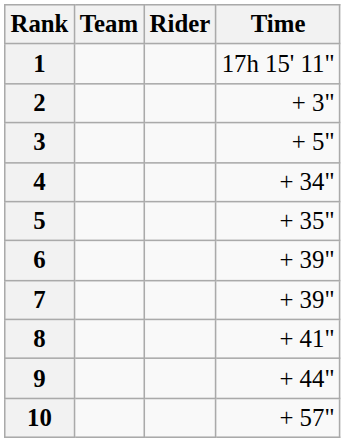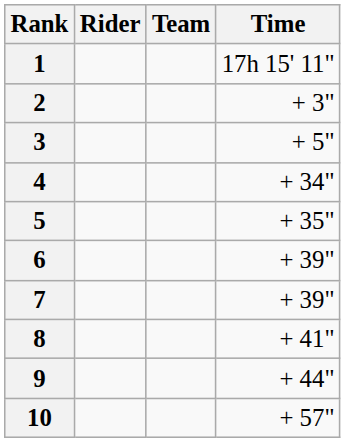 <table class="wikitable" margin-bottom:0;">
 <tr>
 <th scope="col">Rank</th>
+<th scope="col">Rider</th>
 <th scope="col">Team</th>
-<th scope="col">Rider</th>
 <th scope="col">Time</th>
 </tr>
 <tr>
 <th scope="row">1</th>
+<td> </td>
 <td></td>
-<td> </td>
 <td align="right">17h 15' 11"</td>
 </tr>
 <tr>
 <th scope="row">2</th>
 <td></td>
 <td></td>
 <td align="right">+ 3"</td>
 </tr>
 <tr>
 <th scope="row">3</th>
 <td></td>
 <td></td>
 <td align="right">+ 5"</td>
 </tr>
 <tr>
 <th scope="row">4</th>
 <td></td>
 <td></td>
 <td align="right">+ 34"</td>
 </tr>
 <tr>
 <th scope="row">5</th>
 <td></td>
 <td></td>
 <td align="right">+ 35"</td>
 </tr>
 <tr>
 <th scope="row">6</th>
+<td> </td>
 <td></td>
-<td> </td>
 <td align="right">+ 39"</td>
 </tr>
 <tr>
 <th scope="row">7</th>
 <td></td>
 <td></td>
 <td align="right">+ 39"</td>
 </tr>
 <tr>
 <th scope="row">8</th>
 <td></td>
 <td></td>
 <td align="right">+ 41"</td>
 </tr>
 <tr>
 <th scope="row">9</th>
 <td></td>
 <td></td>
 <td align="right">+ 44"</td>
 </tr>
 <tr>
 <th scope="row">10</th>
 <td></td>
 <td></td>
 <td align="right">+ 57"</td>
 </tr>
 </table>
